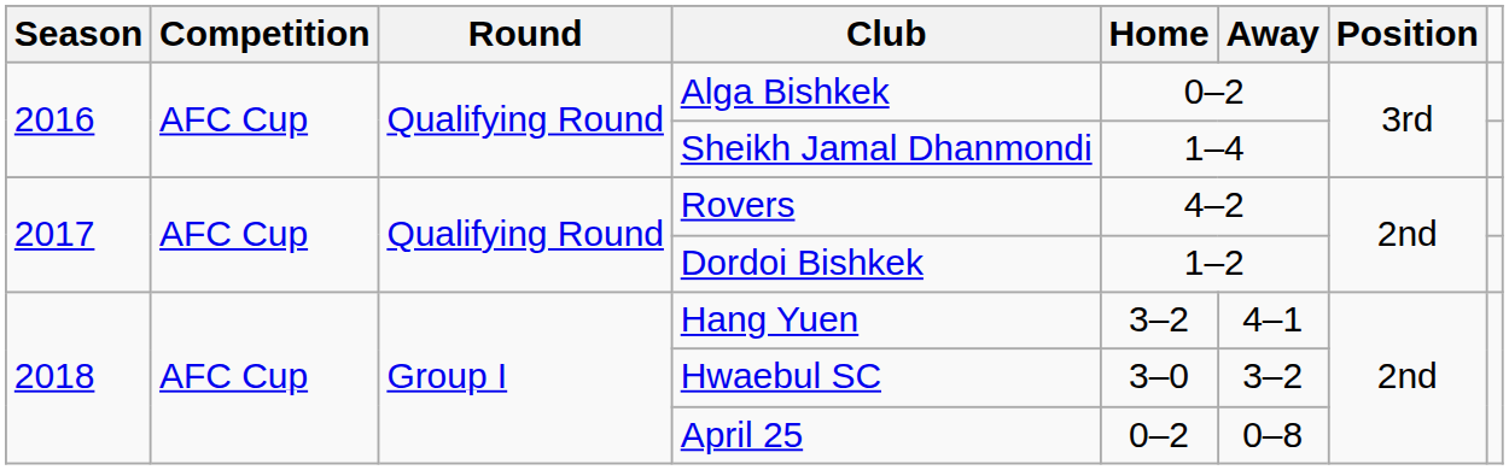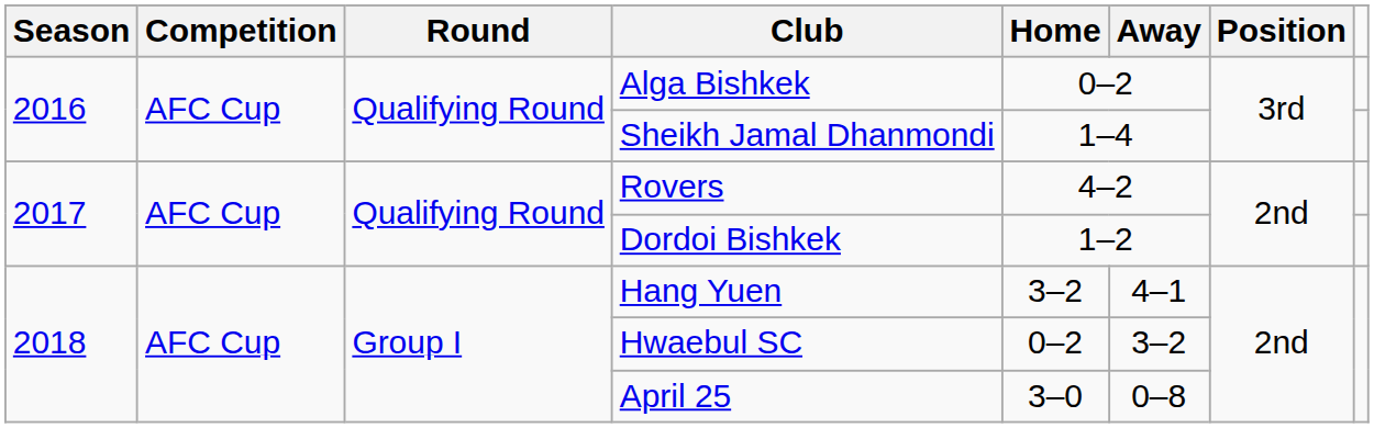 <table class="wikitable">
 <tr>
 <th>Season</th>
 <th>Competition</th>
 <th>Round</th>
 <th>Club</th>
 <th>Home</th>
 <th>Away</th>
 <th>Position</th>
 </tr>
 <tr>
 <td rowspan="2"><a href='#'>2016</a></td>
 <td rowspan="2"><a href='#'>AFC Cup</a></td>
 <td rowspan="2"><a href='#'>Qualifying Round</a></td>
 <td> <a href='#'>Alga Bishkek</a></td>
 <td colspan=2; style="text-align:center;">0–2</td>
 <td rowspan="2" style="text-align:center;">3rd</td>
 <td></td>
 </tr>
 <tr>
 <td> <a href='#'>Sheikh Jamal Dhanmondi</a></td>
 <td colspan=2; style="text-align:center;">1–4</td>
 <td></td>
 </tr>
 <tr>
 <td rowspan="2"><a href='#'>2017</a></td>
 <td rowspan="2"><a href='#'>AFC Cup</a></td>
 <td rowspan="2"><a href='#'>Qualifying Round</a></td>
 <td> <a href='#'>Rovers</a></td>
 <td colspan=2; style="text-align:center;">4–2</td>
 <td rowspan="2" style="text-align:center;">2nd</td>
 <td></td>
 </tr>
 <tr>
 <td> <a href='#'>Dordoi Bishkek</a></td>
 <td colspan=2; style="text-align:center;">1–2</td>
 <td></td>
 </tr>
 <tr>
 <td rowspan="3"><a href='#'>2018</a></td>
 <td rowspan="3"><a href='#'>AFC Cup</a></td>
 <td rowspan="3"><a href='#'>Group I</a></td>
 <td> <a href='#'>Hang Yuen</a></td>
 <td style="text-align:center;">3–2</td>
 <td style="text-align:center;">4–1</td>
 <td rowspan="3" style="text-align:center;">2nd</td>
 </tr>
 <tr>
 <td> <a href='#'>Hwaebul SC</a></td>
-<td style="text-align:center;">3–0</td>
+<td style="text-align:center;">0–2</td>
 <td style="text-align:center;">3–2</td>
 </tr>
 <tr>
 <td> <a href='#'>April 25</a></td>
-<td style="text-align:center;">0–2</td>
+<td style="text-align:center;">3–0</td>
 <td style="text-align:center;">0–8</td>
 </tr>
 </table>
